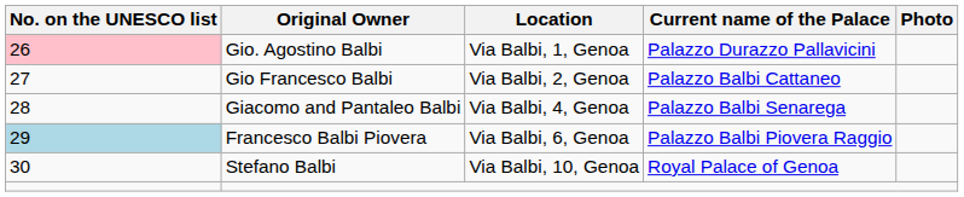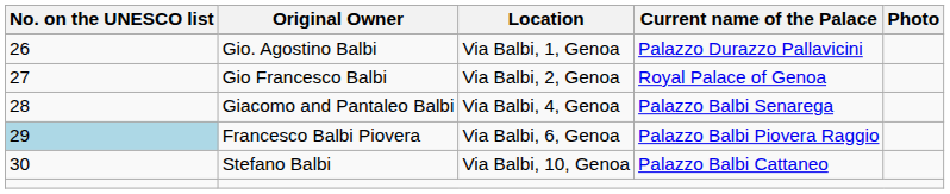 <table class="wikitable">
 <tr>
 <th>No. on the UNESCO list</th>
 <th>Original Owner</th>
 <th>Location</th>
 <th>Current name of the Palace</th>
 <th>Photo</th>
 </tr>
 <tr>
-<td style="background: pink;">26</td>
+<td>26</td>
 <td>Gio. Agostino Balbi</td>
 <td>Via Balbi, 1, Genoa</td>
 <td><a href='#'>Palazzo Durazzo Pallavicini</a></td>
 <td></td>
 </tr>
 <tr>
 <td>27</td>
 <td>Gio Francesco Balbi</td>
 <td>Via Balbi, 2, Genoa</td>
-<td><a href='#'>Palazzo Balbi Cattaneo</a></td>
+<td><a href='#'>Royal Palace of Genoa</a></td>
 <td></td>
 </tr>
 <tr>
 <td>28</td>
 <td>Giacomo and Pantaleo Balbi</td>
 <td>Via Balbi, 4, Genoa</td>
 <td><a href='#'>Palazzo Balbi Senarega</a></td>
 <td></td>
 </tr>
 <tr>
 <td style="background: lightblue;">29</td>
 <td>Francesco Balbi Piovera</td>
 <td>Via Balbi, 6, Genoa</td>
 <td><a href='#'>Palazzo Balbi Piovera Raggio</a></td>
 <td></td>
 </tr>
 <tr>
 <td>30</td>
 <td>Stefano Balbi</td>
 <td>Via Balbi, 10, Genoa</td>
-<td><a href='#'>Royal Palace of Genoa</a></td>
+<td><a href='#'>Palazzo Balbi Cattaneo</a></td>
 <td></td>
 </tr>
 <tr>
 <td></td>
 </tr>
 </table>
